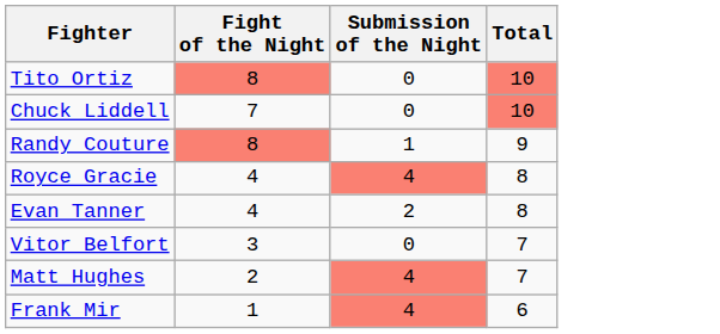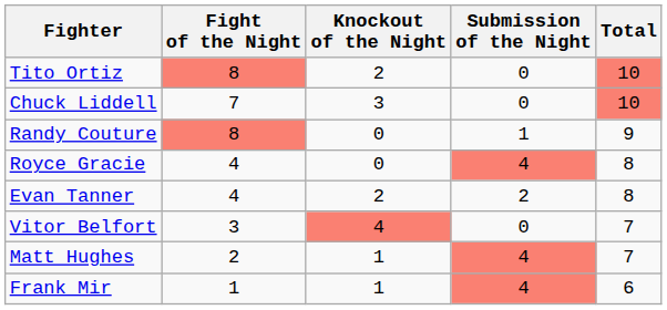 <table class="wikitable sortable" style="text-align:center">
 <tr>
 <th>Fighter</th>
 <th>Fight<br>of the Night</th>
+<th>Knockout<br>of the Night</th>
 <th>Submission<br>of the Night</th>
 <th>Total</th>
 </tr>
 <tr>
 <td style="text-align:left"><a href='#'>Tito Ortiz</a></td>
 <td style=background:#FA8072>8</td>
+<td>2</td>
 <td>0</td>
 <td style=background:#FA8072>10</td>
 </tr>
 <tr>
 <td style="text-align:left"><a href='#'>Chuck Liddell</a></td>
 <td>7</td>
+<td>3</td>
 <td>0</td>
 <td style=background:#FA8072>10</td>
 </tr>
 <tr>
 <td style="text-align:left"><a href='#'>Randy Couture</a></td>
 <td style=background:#FA8072>8</td>
+<td>0</td>
 <td>1</td>
 <td>9</td>
 </tr>
 <tr>
 <td style="text-align:left"><a href='#'>Royce Gracie</a></td>
 <td>4</td>
+<td>0</td>
 <td style=background:#FA8072>4</td>
 <td>8</td>
 </tr>
 <tr>
 <td style="text-align:left"><a href='#'>Evan Tanner</a></td>
 <td>4</td>
 <td>2</td>
+<td>2</td>
 <td>8</td>
 </tr>
 <tr>
 <td style="text-align:left"><a href='#'>Vitor Belfort</a></td>
 <td>3</td>
+<td style=background:#FA8072>4</td>
 <td>0</td>
 <td>7</td>
 </tr>
 <tr>
 <td style="text-align:left"><a href='#'>Matt Hughes</a></td>
 <td>2</td>
+<td>1</td>
 <td style=background:#FA8072>4</td>
 <td>7</td>
 </tr>
 <tr>
 <td style="text-align:left"><a href='#'>Frank Mir</a></td>
 <td>1</td>
+<td>1</td>
 <td style=background:#FA8072>4</td>
 <td>6</td>
 </tr>
 </table>
